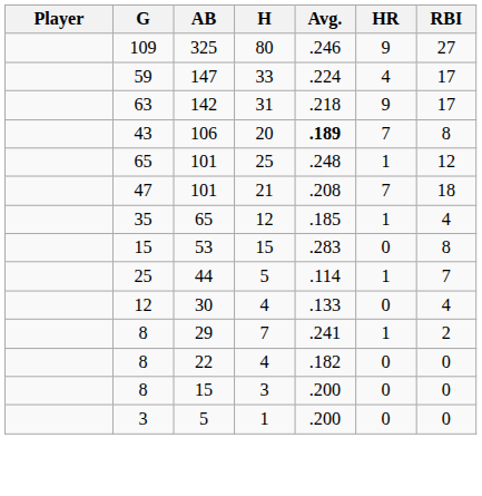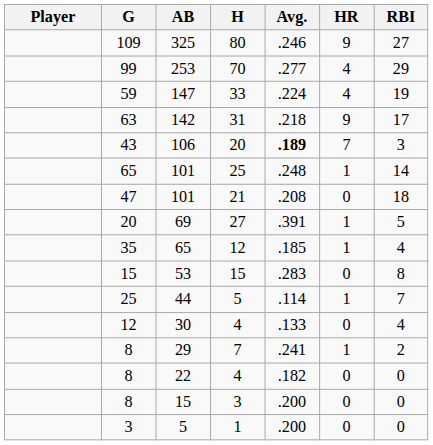 <table class="wikitable sortable">
 <tr>
 <th bgcolor="#DDDDFF" width="16%">Player</th>
 <th bgcolor="#DDDDFF" width="9%">G</th>
 <th bgcolor="#DDDDFF" width="9%">AB</th>
 <th bgcolor="#DDDDFF" width="9%">H</th>
 <th bgcolor="#DDDDFF" width="9%">Avg.</th>
 <th bgcolor="#DDDDFF" width="9%">HR</th>
 <th bgcolor="#DDDDFF" width="9%">RBI</th>
 </tr>
 <tr align="center">
 <td></td>
 <td>109</td>
 <td>325</td>
 <td>80</td>
 <td>.246</td>
 <td>9</td>
 <td>27</td>
 </tr>
 <tr align="center">
 <td></td>
+<td>99</td>
+<td>253</td>
+<td>70</td>
+<td>.277</td>
+<td>4</td>
+<td>29</td>
+</tr>
+<tr align="center">
+<td></td>
 <td>59</td>
 <td>147</td>
 <td>33</td>
 <td>.224</td>
 <td>4</td>
-<td>17</td>
+<td>19</td>
 </tr>
 <tr align="center">
 <td></td>
 <td>63</td>
 <td>142</td>
 <td>31</td>
 <td>.218</td>
 <td>9</td>
 <td>17</td>
 </tr>
 <tr align="center">
 <td></td>
 <td>43</td>
 <td>106</td>
 <td>20</td>
 <td><strong>.189</strong></td>
 <td>7</td>
-<td>8</td>
+<td>3</td>
 </tr>
 <tr align="center">
 <td></td>
 <td>65</td>
 <td>101</td>
 <td>25</td>
 <td>.248</td>
 <td>1</td>
-<td>12</td>
+<td>14</td>
 </tr>
 <tr align="center">
 <td></td>
 <td>47</td>
 <td>101</td>
 <td>21</td>
 <td>.208</td>
-<td>7</td>
+<td>0</td>
 <td>18</td>
+</tr>
+<tr align="center">
+<td></td>
+<td>20</td>
+<td>69</td>
+<td>27</td>
+<td>.391</td>
+<td>1</td>
+<td>5</td>
 </tr>
 <tr align="center">
 <td></td>
 <td>35</td>
 <td>65</td>
 <td>12</td>
 <td>.185</td>
 <td>1</td>
 <td>4</td>
 </tr>
 <tr align="center">
 <td></td>
 <td>15</td>
 <td>53</td>
 <td>15</td>
 <td>.283</td>
 <td>0</td>
 <td>8</td>
 </tr>
 <tr align="center">
 <td></td>
 <td>25</td>
 <td>44</td>
 <td>5</td>
 <td>.114</td>
 <td>1</td>
 <td>7</td>
 </tr>
 <tr align="center">
 <td></td>
 <td>12</td>
 <td>30</td>
 <td>4</td>
 <td>.133</td>
 <td>0</td>
 <td>4</td>
 </tr>
 <tr align="center">
 <td></td>
 <td>8</td>
 <td>29</td>
 <td>7</td>
 <td>.241</td>
 <td>1</td>
 <td>2</td>
 </tr>
 <tr align="center">
 <td></td>
 <td>8</td>
 <td>22</td>
 <td>4</td>
 <td>.182</td>
 <td>0</td>
 <td>0</td>
 </tr>
 <tr align="center">
 <td></td>
 <td>8</td>
 <td>15</td>
 <td>3</td>
 <td>.200</td>
 <td>0</td>
 <td>0</td>
 </tr>
 <tr align="center">
 <td></td>
 <td>3</td>
 <td>5</td>
 <td>1</td>
 <td>.200</td>
 <td>0</td>
 <td>0</td>
 </tr>
 </table>
